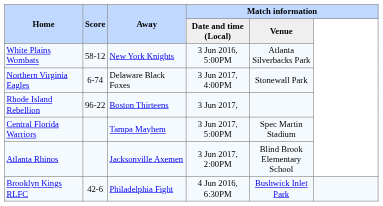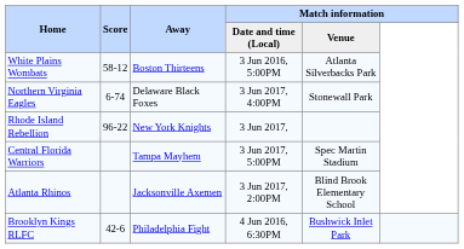 <table border="1" cellpadding="3" cellspacing="0" style="border-collapse:collapse; font-size:90%; width:100%;">
 <tr style="background:#c1d8ff;">
 <th rowspan="2" style="width:21%;">Home</th>
 <th rowspan="2" style="width:6%;">Score</th>
 <th rowspan="2" style="width:21%;">Away</th>
 <th colspan=6>Match information</th>
 </tr>
 <tr style="background:#efefef;">
 <th width=17%>Date and time (Local)</th>
 <th style="width:17%;">Venue</th>
 </tr>
 <tr style="text-align:center; background:#f5faff;">
 <td style="text-align:left;"><a href='#'>White Plains Wombats</a></td>
 <td>58-12</td>
-<td style="text-align:left;"> <a href='#'>New York Knights</a></td>
+<td style="text-align:left;"> <a href='#'>Boston Thirteens</a></td>
 <td>3 Jun 2016, 5:00PM</td>
 <td>Atlanta Silverbacks Park</td>
 </tr>
 <tr style="text-align:center; background:#f5faff;">
 <td style="text-align:left;"> <a href='#'>Northern Virginia Eagles</a></td>
 <td>6-74</td>
 <td style="text-align:left;"> Delaware Black Foxes</td>
 <td>3 Jun 2017, 4:00PM</td>
 <td>Stonewall Park</td>
 </tr>
 <tr style="text-align:center; background:#f5faff;">
 <td style="text-align:left;"> <a href='#'>Rhode Island Rebellion</a></td>
 <td>96-22</td>
-<td style="text-align:left;"> <a href='#'>Boston Thirteens</a></td>
+<td style="text-align:left;"> <a href='#'>New York Knights</a></td>
 <td>3 Jun 2017,</td>
 <td></td>
 </tr>
 <tr style="text-align:center; background:#f5faff;">
 <td style="text-align:left;"> <a href='#'>Central Florida Warriors</a></td>
 <td></td>
 <td style="text-align:left;"> <a href='#'>Tampa Mayhem</a></td>
 <td>3 Jun 2017, 5:00PM</td>
 <td>Spec Martin Stadium</td>
 </tr>
 <tr style="text-align:center; background:#f5faff;">
 <td style="text-align:left;"> <a href='#'>Atlanta Rhinos</a></td>
 <td></td>
 <td style="text-align:left;"> <a href='#'>Jacksonville Axemen</a></td>
 <td>3 Jun 2017, 2:00PM</td>
 <td>Blind Brook Elementary School</td>
 </tr>
 <tr style="text-align:center; background:#f5faff;">
 <td style="text-align:left;"> <a href='#'>Brooklyn Kings RLFC</a></td>
 <td>42-6</td>
 <td style="text-align:left;"> <a href='#'>Philadelphia Fight</a></td>
 <td>4 Jun 2016, 6:30PM</td>
 <td><a href='#'>Bushwick Inlet Park</a></td>
 <td></td>
 </tr>
 </table>
